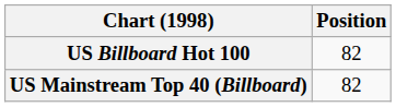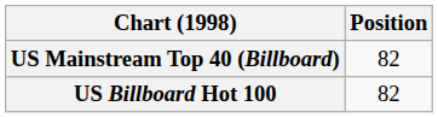 <table class="wikitable plainrowheaders" style="text-align:center">
 <tr>
 <th scope="col">Chart (1998)</th>
 <th scope="col">Position</th>
 </tr>
 <tr>
+<th scope="row">US Mainstream Top 40 (<em>Billboard</em>)</th>
+<td>82</td>
+</tr>
+<tr>
 <th scope="row">US <em>Billboard</em> Hot 100</th>
 <td>82</td>
 </tr>
-<tr>
-<th scope="row">US Mainstream Top 40 (<em>Billboard</em>)</th>
-<td>82</td>
-</tr>
 </table>
